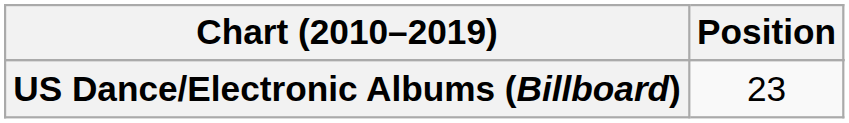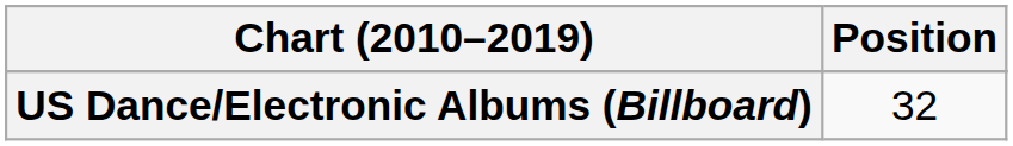 <table class="wikitable sortable plainrowheaders" style="text-align:center">
 <tr>
 <th scope="col">Chart (2010–2019)</th>
 <th scope="col">Position</th>
 </tr>
 <tr>
 </tr>
 <tr>
 <th scope="row">US Dance/Electronic Albums (<em>Billboard</em>)</th>
-<td>23</td>
+<td>32</td>
 </tr>
 </table>
